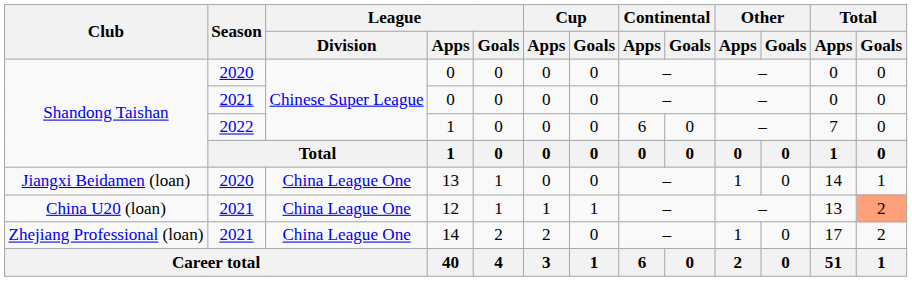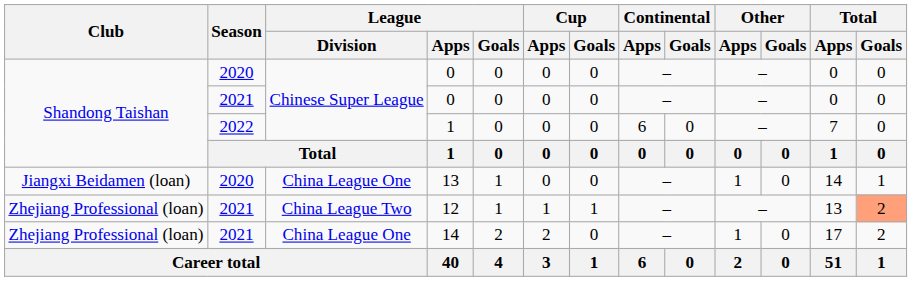 <table class="wikitable" style="text-align: center">
 <tr>
 <th rowspan="2">Club</th>
 <th rowspan="2">Season</th>
 <th colspan="3">League</th>
 <th colspan="2">Cup</th>
 <th colspan="2">Continental</th>
 <th colspan="2">Other</th>
 <th colspan="2">Total</th>
 </tr>
 <tr>
 <th>Division</th>
 <th>Apps</th>
 <th>Goals</th>
 <th>Apps</th>
 <th>Goals</th>
 <th>Apps</th>
 <th>Goals</th>
 <th>Apps</th>
 <th>Goals</th>
 <th>Apps</th>
 <th>Goals</th>
 </tr>
 <tr>
 <td rowspan="4"><a href='#'>Shandong Taishan</a></td>
 <td><a href='#'>2020</a></td>
 <td rowspan="3"><a href='#'>Chinese Super League</a></td>
 <td>0</td>
 <td>0</td>
 <td>0</td>
 <td>0</td>
 <td colspan="2">–</td>
 <td colspan="2">–</td>
 <td>0</td>
 <td>0</td>
 </tr>
 <tr>
 <td><a href='#'>2021</a></td>
 <td>0</td>
 <td>0</td>
 <td>0</td>
 <td>0</td>
 <td colspan="2">–</td>
 <td colspan="2">–</td>
 <td>0</td>
 <td>0</td>
 </tr>
 <tr>
 <td><a href='#'>2022</a></td>
 <td>1</td>
 <td>0</td>
 <td>0</td>
 <td>0</td>
 <td>6</td>
 <td>0</td>
 <td colspan="2">–</td>
 <td>7</td>
 <td>0</td>
 </tr>
 <tr>
 <th colspan=2>Total</th>
 <th>1</th>
 <th>0</th>
 <th>0</th>
 <th>0</th>
 <th>0</th>
 <th>0</th>
 <th>0</th>
 <th>0</th>
 <th>1</th>
 <th>0</th>
 </tr>
 <tr>
 <td><a href='#'>Jiangxi Beidamen</a> (loan)</td>
 <td><a href='#'>2020</a></td>
 <td><a href='#'>China League One</a></td>
 <td>13</td>
 <td>1</td>
 <td>0</td>
 <td>0</td>
 <td colspan="2">–</td>
 <td>1</td>
 <td>0</td>
 <td>14</td>
 <td>1</td>
 </tr>
 <tr>
-<td><a href='#'>China U20</a> (loan)</td>
+<td><a href='#'>Zhejiang Professional</a> (loan)</td>
 <td><a href='#'>2021</a></td>
-<td><a href='#'>China League One</a></td>
+<td><a href='#'>China League Two</a></td>
 <td>12</td>
 <td>1</td>
 <td>1</td>
 <td>1</td>
 <td colspan="2">–</td>
 <td colspan="2">–</td>
 <td>13</td>
 <td style="background: lightsalmon;">2</td>
 </tr>
 <tr>
 <td><a href='#'>Zhejiang Professional</a> (loan)</td>
 <td><a href='#'>2021</a></td>
 <td><a href='#'>China League One</a></td>
 <td>14</td>
 <td>2</td>
 <td>2</td>
 <td>0</td>
 <td colspan="2">–</td>
 <td>1</td>
 <td>0</td>
 <td>17</td>
 <td>2</td>
 </tr>
 <tr>
 <th colspan=3>Career total</th>
 <th>40</th>
 <th>4</th>
 <th>3</th>
 <th>1</th>
 <th>6</th>
 <th>0</th>
 <th>2</th>
 <th>0</th>
 <th>51</th>
 <th>1</th>
 </tr>
 </table>
